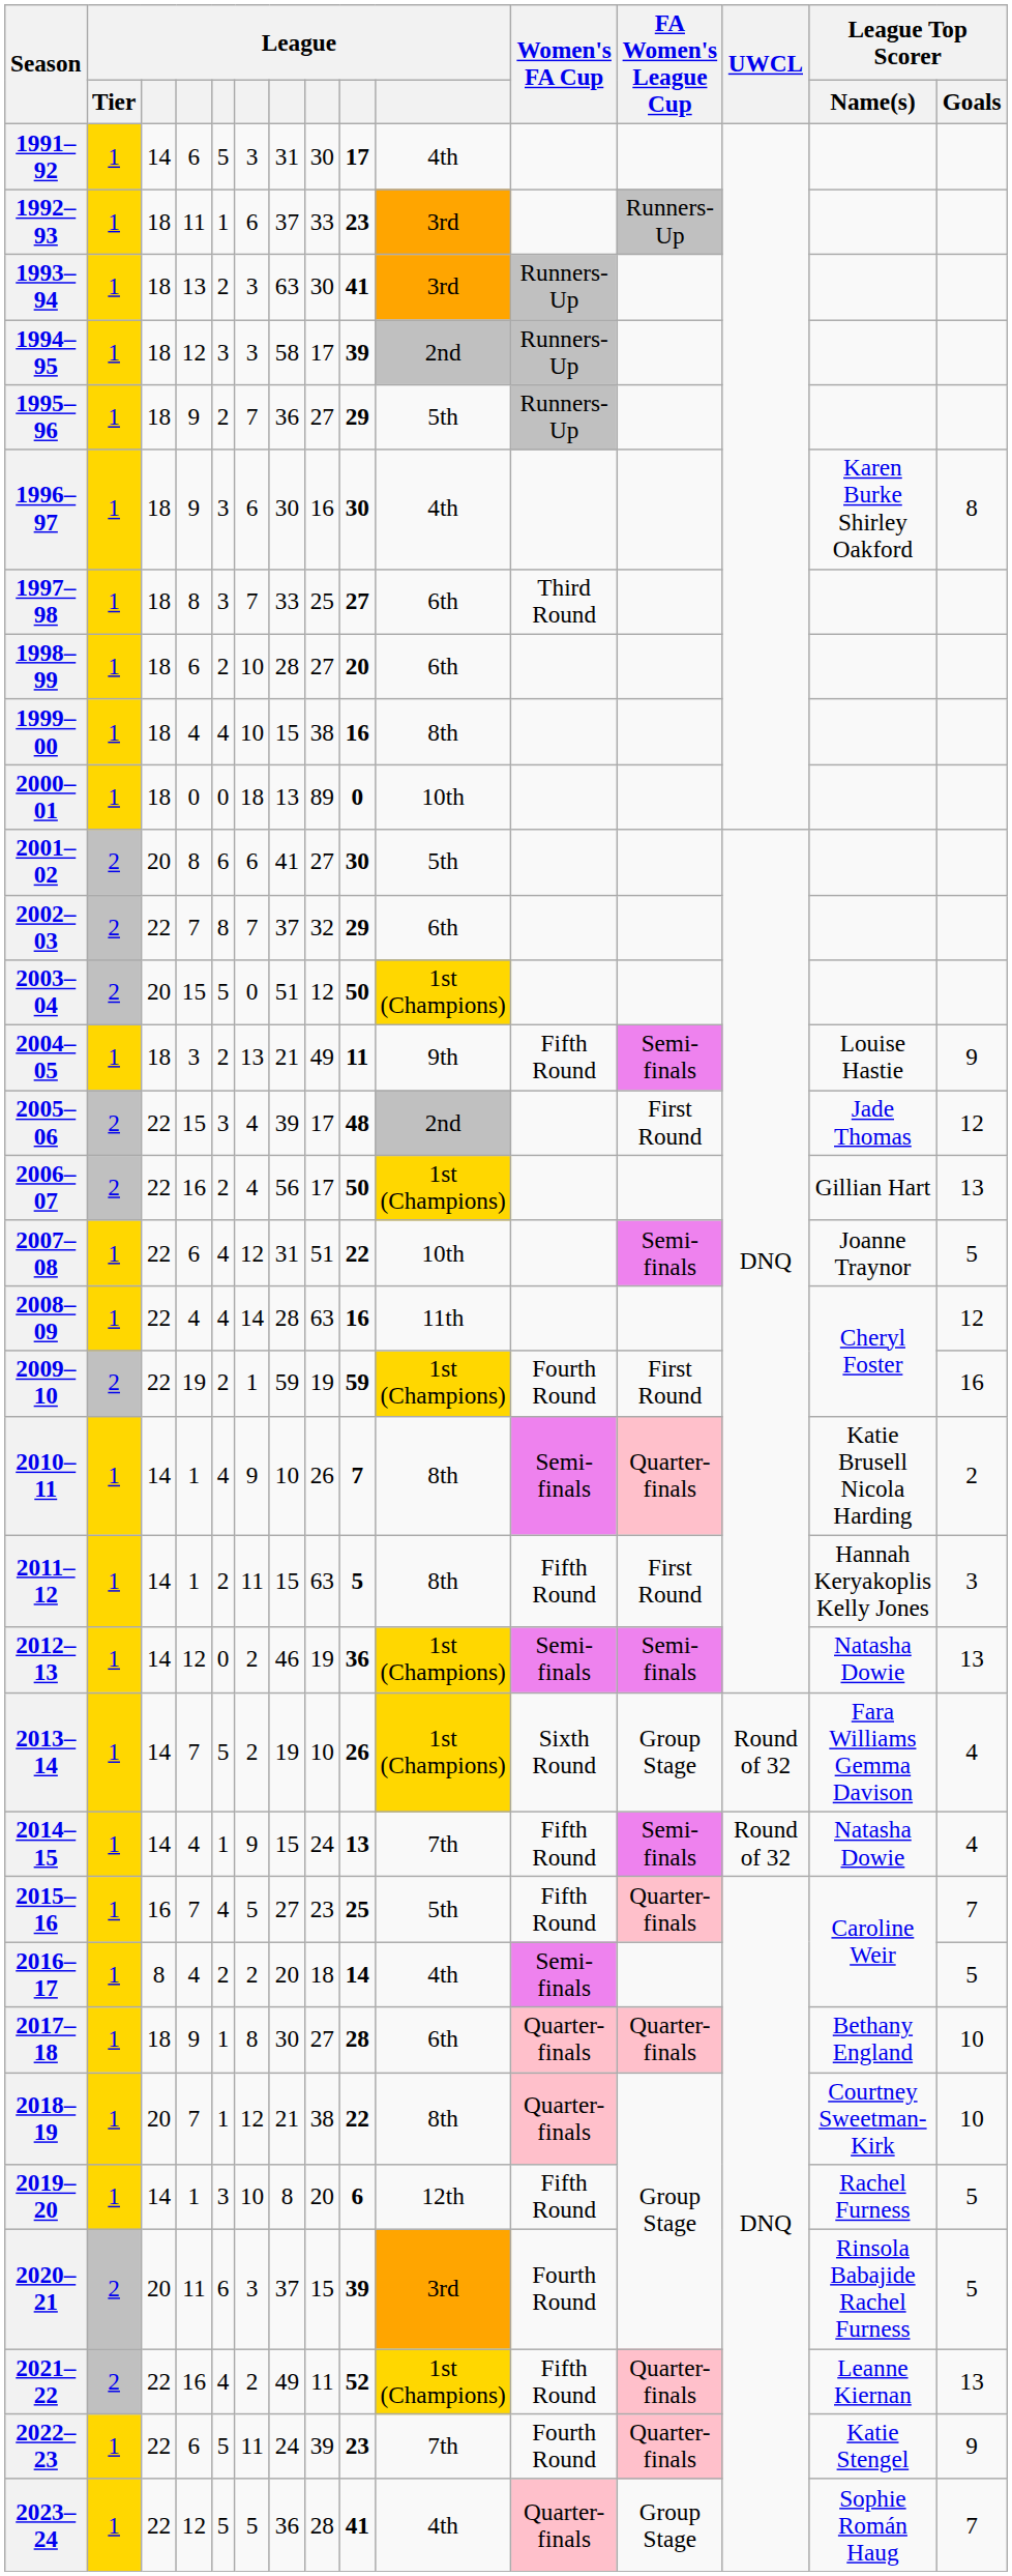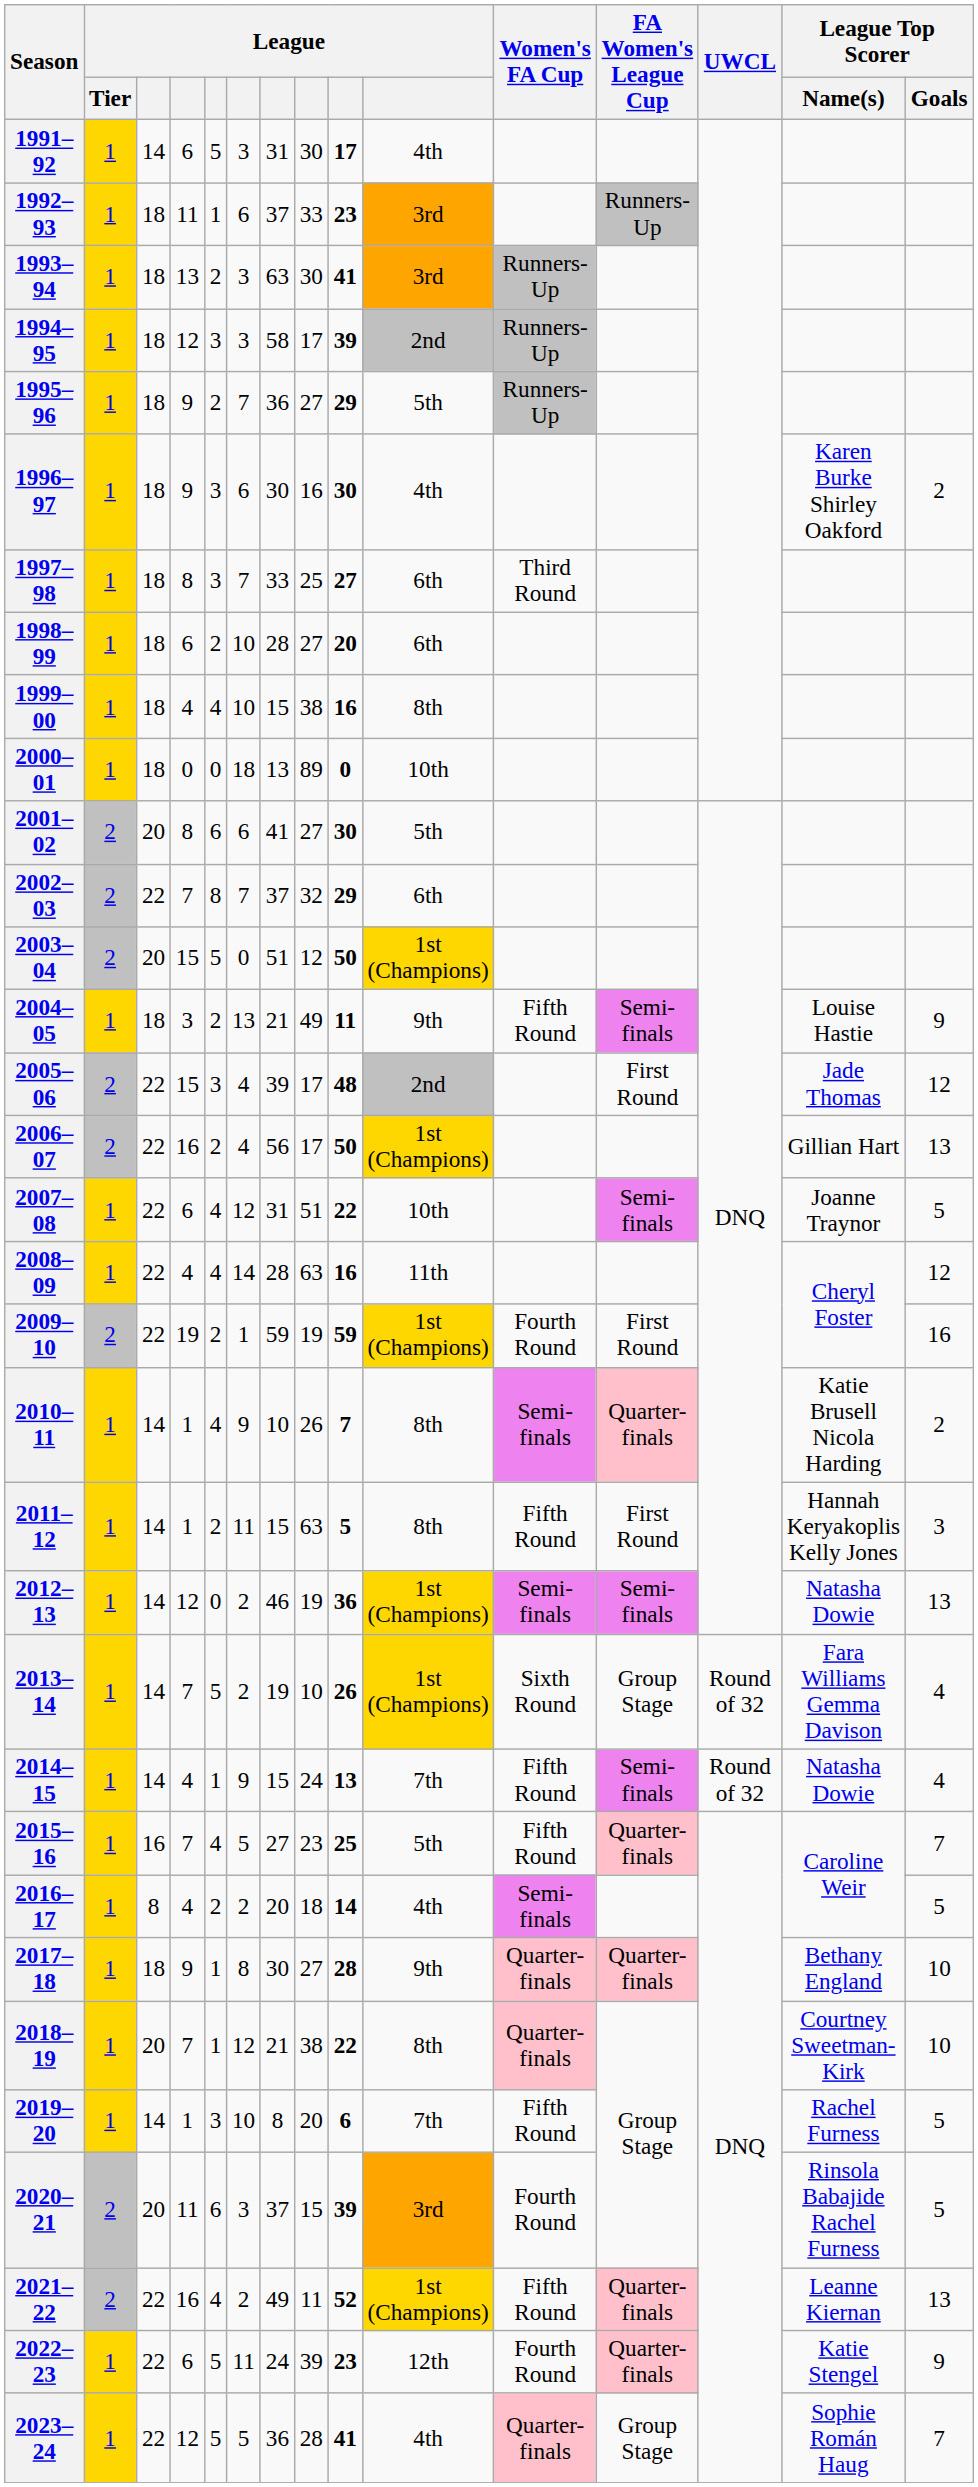 <table class="wikitable" style="text-align:center">
 <tr>
 <th rowspan=2 width=60>Season</th>
 <th colspan="9">League</th>
 <th rowspan=2 align=center><a href='#'>Women's FA Cup</a></th>
 <th rowspan="2"><a href='#'>FA Women's League Cup</a></th>
 <th rowspan=2 align=center><a href='#'>UWCL</a></th>
 <th colspan=2>League Top Scorer</th>
 </tr>
 <tr>
 <th>Tier</th>
 <th width=20></th>
 <th width=20></th>
 <th width=25></th>
 <th width=20></th>
 <th width=20></th>
 <th width=20></th>
 <th width=20></th>
 <th></th>
 <th>Name(s)</th>
 <th>Goals</th>
 </tr>
 <tr>
 <th><a href='#'>1991–92</a></th>
 <td bgcolor="gold"><a href='#'>1</a></td>
 <td>14</td>
 <td>6</td>
 <td>5</td>
 <td>3</td>
 <td>31</td>
 <td>30</td>
 <td><strong>17</strong></td>
 <td>4th</td>
 <td></td>
 <td></td>
 <td rowspan="10"></td>
 <td></td>
 <td></td>
 </tr>
 <tr>
 <th><a href='#'>1992–93</a></th>
 <td bgcolor="gold"><a href='#'>1</a></td>
 <td>18</td>
 <td>11</td>
 <td>1</td>
 <td>6</td>
 <td>37</td>
 <td>33</td>
 <td><strong>23</strong></td>
 <td bgcolor="orange">3rd</td>
 <td></td>
 <td bgcolor="silver">Runners-Up</td>
 <td></td>
 <td></td>
 </tr>
 <tr>
 <th><a href='#'>1993–94</a></th>
 <td bgcolor="gold"><a href='#'>1</a></td>
 <td>18</td>
 <td>13</td>
 <td>2</td>
 <td>3</td>
 <td>63</td>
 <td>30</td>
 <td><strong>41</strong></td>
 <td bgcolor="orange">3rd</td>
 <td bgcolor="silver">Runners-Up</td>
 <td></td>
 <td></td>
 <td></td>
 </tr>
 <tr>
 <th><a href='#'>1994–95</a></th>
 <td bgcolor="gold"><a href='#'>1</a></td>
 <td>18</td>
 <td>12</td>
 <td>3</td>
 <td>3</td>
 <td>58</td>
 <td>17</td>
 <td><strong>39</strong></td>
 <td bgcolor="silver">2nd</td>
 <td bgcolor="silver">Runners-Up</td>
 <td></td>
 <td></td>
 <td></td>
 </tr>
 <tr>
 <th><a href='#'>1995–96</a></th>
 <td bgcolor="gold"><a href='#'>1</a></td>
 <td>18</td>
 <td>9</td>
 <td>2</td>
 <td>7</td>
 <td>36</td>
 <td>27</td>
 <td><strong>29</strong></td>
 <td>5th</td>
 <td bgcolor="silver">Runners-Up</td>
 <td></td>
 <td></td>
 <td></td>
 </tr>
 <tr>
 <th><a href='#'>1996–97</a></th>
 <td bgcolor="gold"><a href='#'>1</a></td>
 <td>18</td>
 <td>9</td>
 <td>3</td>
 <td>6</td>
 <td>30</td>
 <td>16</td>
 <td><strong>30</strong></td>
 <td>4th</td>
 <td></td>
 <td></td>
 <td><a href='#'>Karen Burke</a> <br> Shirley Oakford</td>
-<td>8</td>
+<td>2</td>
 </tr>
 <tr>
 <th><a href='#'>1997–98</a></th>
 <td bgcolor="gold"><a href='#'>1</a></td>
 <td>18</td>
 <td>8</td>
 <td>3</td>
 <td>7</td>
 <td>33</td>
 <td>25</td>
 <td><strong>27</strong></td>
 <td>6th</td>
 <td>Third Round</td>
 <td></td>
 <td></td>
 <td></td>
 </tr>
 <tr>
 <th><a href='#'>1998–99</a></th>
 <td bgcolor="gold"><a href='#'>1</a></td>
 <td>18</td>
 <td>6</td>
 <td>2</td>
 <td>10</td>
 <td>28</td>
 <td>27</td>
 <td><strong>20</strong></td>
 <td>6th</td>
 <td></td>
 <td></td>
 <td></td>
 <td></td>
 </tr>
 <tr>
 <th><a href='#'>1999–00</a></th>
 <td bgcolor="gold"><a href='#'>1</a></td>
 <td>18</td>
 <td>4</td>
 <td>4</td>
 <td>10</td>
 <td>15</td>
 <td>38</td>
 <td><strong>16</strong></td>
 <td>8th</td>
 <td></td>
 <td></td>
 <td></td>
 <td></td>
 </tr>
 <tr>
 <th><a href='#'>2000–01</a></th>
 <td bgcolor="gold"><a href='#'>1</a></td>
 <td>18</td>
 <td>0</td>
 <td>0</td>
 <td>18</td>
 <td>13</td>
 <td>89</td>
 <td><strong>0</strong></td>
 <td>10th</td>
 <td></td>
 <td></td>
 <td></td>
 <td></td>
 </tr>
 <tr>
 <th><a href='#'>2001–02</a></th>
 <td bgcolor="silver"><a href='#'>2</a></td>
 <td>20</td>
 <td>8</td>
 <td>6</td>
 <td>6</td>
 <td>41</td>
 <td>27</td>
 <td><strong>30</strong></td>
 <td>5th</td>
 <td></td>
 <td></td>
 <td rowspan="12">DNQ</td>
 <td></td>
 <td></td>
 </tr>
 <tr>
 <th><a href='#'>2002–03</a></th>
 <td bgcolor="silver"><a href='#'>2</a></td>
 <td>22</td>
 <td>7</td>
 <td>8</td>
 <td>7</td>
 <td>37</td>
 <td>32</td>
 <td><strong>29</strong></td>
 <td>6th</td>
 <td></td>
 <td></td>
 <td></td>
 <td></td>
 </tr>
 <tr>
 <th><a href='#'>2003–04</a></th>
 <td bgcolor="silver"><a href='#'>2</a></td>
 <td>20</td>
 <td>15</td>
 <td>5</td>
 <td>0</td>
 <td>51</td>
 <td>12</td>
 <td><strong>50</strong></td>
 <td bgcolor="gold">1st (Champions)</td>
 <td></td>
 <td></td>
 <td></td>
 <td></td>
 </tr>
 <tr>
 <th><a href='#'>2004–05</a></th>
 <td bgcolor="gold"><a href='#'>1</a></td>
 <td>18</td>
 <td>3</td>
 <td>2</td>
 <td>13</td>
 <td>21</td>
 <td>49</td>
 <td><strong>11</strong></td>
 <td>9th</td>
 <td>Fifth Round</td>
 <td bgcolor="violet">Semi-finals</td>
 <td>Louise Hastie</td>
 <td>9</td>
 </tr>
 <tr>
 <th><a href='#'>2005–06</a></th>
 <td bgcolor="silver"><a href='#'>2</a></td>
 <td>22</td>
 <td>15</td>
 <td>3</td>
 <td>4</td>
 <td>39</td>
 <td>17</td>
 <td><strong>48</strong></td>
 <td bgcolor="silver">2nd</td>
 <td></td>
 <td>First Round</td>
 <td><a href='#'>Jade Thomas</a></td>
 <td>12</td>
 </tr>
 <tr>
 <th><a href='#'>2006–07</a></th>
 <td bgcolor="silver"><a href='#'>2</a></td>
 <td>22</td>
 <td>16</td>
 <td>2</td>
 <td>4</td>
 <td>56</td>
 <td>17</td>
 <td><strong>50</strong></td>
 <td bgcolor="gold">1st (Champions)</td>
 <td></td>
 <td></td>
 <td>Gillian Hart</td>
 <td>13</td>
 </tr>
 <tr>
 <th><a href='#'>2007–08</a></th>
 <td bgcolor="gold"><a href='#'>1</a></td>
 <td>22</td>
 <td>6</td>
 <td>4</td>
 <td>12</td>
 <td>31</td>
 <td>51</td>
 <td><strong>22</strong></td>
 <td>10th</td>
 <td></td>
 <td bgcolor="violet">Semi-finals</td>
 <td>Joanne Traynor</td>
 <td>5</td>
 </tr>
 <tr>
 <th><a href='#'>2008–09</a></th>
 <td bgcolor="gold"><a href='#'>1</a></td>
 <td>22</td>
 <td>4</td>
 <td>4</td>
 <td>14</td>
 <td>28</td>
 <td>63</td>
 <td><strong>16</strong></td>
 <td>11th</td>
 <td></td>
 <td></td>
 <td rowspan="2"><a href='#'>Cheryl Foster</a></td>
 <td>12</td>
 </tr>
 <tr>
 <th><a href='#'>2009–10</a></th>
 <td bgcolor="silver"><a href='#'>2</a></td>
 <td>22</td>
 <td>19</td>
 <td>2</td>
 <td>1</td>
 <td>59</td>
 <td>19</td>
 <td><strong>59</strong></td>
 <td bgcolor="gold">1st (Champions)</td>
 <td>Fourth Round</td>
 <td>First Round</td>
 <td>16</td>
 </tr>
 <tr>
 <th><a href='#'>2010–11</a></th>
 <td bgcolor="gold"><a href='#'>1</a></td>
 <td>14</td>
 <td>1</td>
 <td>4</td>
 <td>9</td>
 <td>10</td>
 <td>26</td>
 <td><strong>7</strong></td>
 <td>8th</td>
 <td bgcolor="violet">Semi-finals</td>
 <td bgcolor="pink">Quarter-finals</td>
 <td>Katie Brusell <br> Nicola Harding</td>
 <td>2</td>
 </tr>
 <tr>
 <th><a href='#'>2011–12</a></th>
 <td bgcolor="gold"><a href='#'>1</a></td>
 <td>14</td>
 <td>1</td>
 <td>2</td>
 <td>11</td>
 <td>15</td>
 <td>63</td>
 <td><strong>5</strong></td>
 <td>8th</td>
 <td>Fifth Round</td>
 <td>First Round</td>
 <td>Hannah Keryakoplis <br> Kelly Jones</td>
 <td>3</td>
 </tr>
 <tr>
 <th><a href='#'>2012–13</a></th>
 <td bgcolor="gold"><a href='#'>1</a></td>
 <td>14</td>
 <td>12</td>
 <td>0</td>
 <td>2</td>
 <td>46</td>
 <td>19</td>
 <td><strong>36</strong></td>
 <td bgcolor="gold">1st (Champions)</td>
 <td bgcolor="violet">Semi-finals</td>
 <td bgcolor="violet">Semi-finals</td>
 <td><a href='#'>Natasha Dowie</a></td>
 <td>13</td>
 </tr>
 <tr>
 <th><a href='#'>2013–14</a></th>
 <td bgcolor="gold"><a href='#'>1</a></td>
 <td>14</td>
 <td>7</td>
 <td>5</td>
 <td>2</td>
 <td>19</td>
 <td>10</td>
 <td><strong>26</strong></td>
 <td bgcolor="gold">1st (Champions)</td>
 <td>Sixth Round</td>
 <td>Group Stage</td>
 <td>Round of 32</td>
 <td><a href='#'>Fara Williams</a> <br> <a href='#'>Gemma Davison</a></td>
 <td>4</td>
 </tr>
 <tr>
 <th><a href='#'>2014–15</a></th>
 <td bgcolor="gold"><a href='#'>1</a></td>
 <td>14</td>
 <td>4</td>
 <td>1</td>
 <td>9</td>
 <td>15</td>
 <td>24</td>
 <td><strong>13</strong></td>
 <td>7th</td>
 <td>Fifth Round</td>
 <td bgcolor="violet">Semi-finals</td>
 <td>Round of 32</td>
 <td><a href='#'>Natasha Dowie</a></td>
 <td>4</td>
 </tr>
 <tr>
 <th><a href='#'>2015–16</a></th>
 <td bgcolor="gold"><a href='#'>1</a></td>
 <td>16</td>
 <td>7</td>
 <td>4</td>
 <td>5</td>
 <td>27</td>
 <td>23</td>
 <td><strong>25</strong></td>
 <td>5th</td>
 <td>Fifth Round</td>
 <td bgcolor="pink">Quarter-finals</td>
 <td rowspan="9">DNQ</td>
 <td rowspan="2"><a href='#'>Caroline Weir</a></td>
 <td>7</td>
 </tr>
 <tr>
 <th><a href='#'>2016–17</a></th>
 <td bgcolor="gold"><a href='#'>1</a></td>
 <td>8</td>
 <td>4</td>
 <td>2</td>
 <td>2</td>
 <td>20</td>
 <td>18</td>
 <td><strong>14</strong></td>
 <td>4th</td>
 <td bgcolor="violet">Semi-finals</td>
 <td></td>
 <td>5</td>
 </tr>
 <tr>
 <th><a href='#'>2017–18</a></th>
 <td bgcolor="gold"><a href='#'>1</a></td>
 <td>18</td>
 <td>9</td>
 <td>1</td>
 <td>8</td>
 <td>30</td>
 <td>27</td>
 <td><strong>28</strong></td>
-<td>6th</td>
+<td>9th</td>
 <td bgcolor="pink">Quarter-finals</td>
 <td bgcolor="pink">Quarter-finals</td>
 <td><a href='#'>Bethany England</a></td>
 <td>10</td>
 </tr>
 <tr>
 <th><a href='#'>2018–19</a></th>
 <td bgcolor="gold"><a href='#'>1</a></td>
 <td>20</td>
 <td>7</td>
 <td>1</td>
 <td>12</td>
 <td>21</td>
 <td>38</td>
 <td><strong>22</strong></td>
 <td>8th</td>
 <td bgcolor="pink">Quarter-finals</td>
 <td rowspan="3">Group Stage</td>
 <td><a href='#'>Courtney Sweetman-Kirk</a></td>
 <td>10</td>
 </tr>
 <tr>
 <th><a href='#'>2019–20</a></th>
 <td bgcolor="gold"><a href='#'>1</a></td>
 <td>14</td>
 <td>1</td>
 <td>3</td>
 <td>10</td>
 <td>8</td>
 <td>20</td>
 <td><strong>6</strong></td>
-<td>12th</td>
+<td>7th</td>
 <td>Fifth Round</td>
 <td><a href='#'>Rachel Furness</a></td>
 <td>5</td>
 </tr>
 <tr>
 <th><a href='#'>2020–21</a></th>
 <td bgcolor="silver"><a href='#'>2</a></td>
 <td>20</td>
 <td>11</td>
 <td>6</td>
 <td>3</td>
 <td>37</td>
 <td>15</td>
 <td><strong>39</strong></td>
 <td bgcolor="orange">3rd</td>
 <td>Fourth Round</td>
 <td><a href='#'>Rinsola Babajide</a> <br> <a href='#'>Rachel Furness</a></td>
 <td>5</td>
 </tr>
 <tr>
 <th><a href='#'>2021–22</a></th>
 <td bgcolor="silver"><a href='#'>2</a></td>
 <td>22</td>
 <td>16</td>
 <td>4</td>
 <td>2</td>
 <td>49</td>
 <td>11</td>
 <td><strong>52</strong></td>
 <td bgcolor="gold">1st (Champions)</td>
 <td>Fifth Round</td>
 <td bgcolor="pink">Quarter-finals</td>
 <td><a href='#'>Leanne Kiernan</a></td>
 <td>13</td>
 </tr>
 <tr>
 <th><a href='#'>2022–23</a></th>
 <td bgcolor="gold"><a href='#'>1</a></td>
 <td>22</td>
 <td>6</td>
 <td>5</td>
 <td>11</td>
 <td>24</td>
 <td>39</td>
 <td><strong>23</strong></td>
-<td>7th</td>
+<td>12th</td>
 <td>Fourth Round</td>
 <td bgcolor="pink">Quarter-finals</td>
 <td><a href='#'>Katie Stengel</a></td>
 <td>9</td>
 </tr>
 <tr>
 <th><a href='#'>2023–24</a></th>
 <td bgcolor="gold"><a href='#'>1</a></td>
 <td>22</td>
 <td>12</td>
 <td>5</td>
 <td>5</td>
 <td>36</td>
 <td>28</td>
 <td><strong>41</strong></td>
 <td>4th</td>
 <td bgcolor="pink">Quarter-finals</td>
 <td>Group Stage</td>
 <td><a href='#'>Sophie Román Haug</a></td>
 <td>7</td>
 </tr>
 </table>
